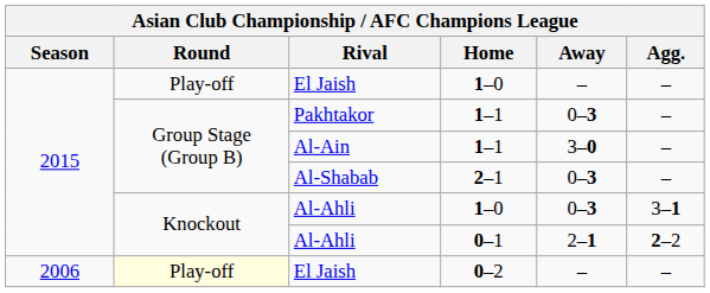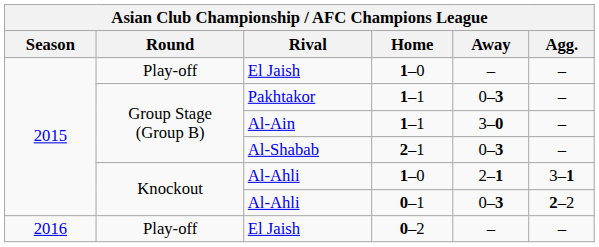 <table class="wikitable collapsible">
 <tr>
 <th colspan="6" style="width:560px;">Asian Club Championship / AFC Champions League</th>
 </tr>
 <tr>
 <th>Season</th>
 <th>Round</th>
 <th>Rival</th>
 <th>Home</th>
 <th>Away</th>
 <th>Agg.</th>
 </tr>
 <tr>
 <td style="text-align:center;" rowspan="6"><a href='#'>2015</a></td>
 <td style="text-align:center;">Play-off</td>
 <td> <a href='#'>El Jaish</a></td>
 <td style="text-align:center;"><strong>1</strong>–0</td>
 <td style="text-align:center;">–</td>
 <td style="text-align:center;">–</td>
 </tr>
 <tr>
 <td rowspan="3" style="text-align:center;">Group Stage<br>(Group B)</td>
 <td> <a href='#'>Pakhtakor</a></td>
 <td style="text-align:center;"><strong>1</strong>–1</td>
 <td style="text-align:center;">0–<strong>3</strong></td>
 <td style="text-align:center;">–</td>
 </tr>
 <tr>
 <td> <a href='#'>Al-Ain</a></td>
 <td style="text-align:center;"><strong>1</strong>–1</td>
 <td style="text-align:center;">3–<strong>0</strong></td>
 <td style="text-align:center;">–</td>
 </tr>
 <tr>
 <td> <a href='#'>Al-Shabab</a></td>
 <td style="text-align:center;"><strong>2</strong>–1</td>
 <td style="text-align:center;">0–<strong>3</strong></td>
 <td style="text-align:center;">–</td>
 </tr>
 <tr>
 <td rowspan="2" style="text-align:center;">Knockout</td>
 <td> <a href='#'>Al-Ahli</a></td>
 <td style="text-align:center;"><strong>1</strong>–0</td>
-<td style="text-align:center;">0–<strong>3</strong></td>
+<td style="text-align:center;">2–<strong>1</strong></td>
 <td style="text-align:center;">3–<strong>1</strong></td>
 </tr>
 <tr>
 <td> <a href='#'>Al-Ahli</a></td>
 <td style="text-align:center;"><strong>0</strong>–1</td>
-<td style="text-align:center;">2–<strong>1</strong></td>
+<td style="text-align:center;">0–<strong>3</strong></td>
 <td style="text-align:center;"><strong>2</strong>–2</td>
 </tr>
 <tr>
-<td style="text-align:center;"><a href='#'>2006</a></td>
-<td style="background: lightyellow; text-align:center;">Play-off</td>
+<td style="text-align:center;"><a href='#'>2016</a></td>
+<td style="text-align:center;">Play-off</td>
 <td> <a href='#'>El Jaish</a></td>
 <td style="text-align:center;"><strong>0</strong>–2</td>
 <td style="text-align:center;">–</td>
 <td style="text-align:center;">–</td>
 </tr>
 </table>
